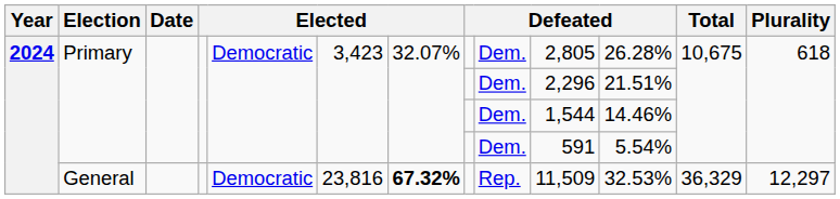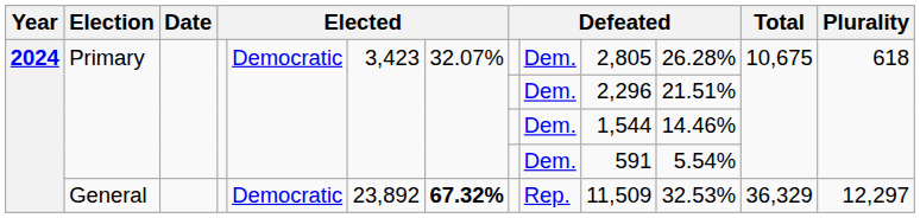 <table class="wikitable">
 <tr>
 <th>Year</th>
 <th>Election</th>
 <th>Date</th>
 <th colspan="4">Elected</th>
 <th colspan="4">Defeated</th>
 <th>Total</th>
 <th>Plurality</th>
 </tr>
 <tr>
 <th rowspan="5" valign="top"><a href='#'>2024</a></th>
 <td rowspan="4" valign="top">Primary</td>
 <td rowspan="4" valign="top"></td>
 <td rowspan="4" valign="top"></td>
 <td rowspan="4" valign="top" ><a href='#'>Democratic</a></td>
 <td rowspan="4" align="right" valign="top">3,423</td>
 <td rowspan="4" align="right" valign="top">32.07%</td>
 <td valign="top"></td>
 <td valign="top" ><a href='#'>Dem.</a></td>
 <td align="right" valign="top">2,805</td>
 <td align="right" valign="top">26.28%</td>
 <td rowspan="4" align="right" valign="top">10,675</td>
 <td rowspan="4" align="right" valign="top">618</td>
 </tr>
 <tr>
 <td valign="top"></td>
 <td valign="top" ><a href='#'>Dem.</a></td>
 <td align="right" valign="top">2,296</td>
 <td align="right" valign="top">21.51%</td>
 </tr>
 <tr>
 <td valign="top"></td>
 <td valign="top" ><a href='#'>Dem.</a></td>
 <td align="right" valign="top">1,544</td>
 <td align="right" valign="top">14.46%</td>
 </tr>
 <tr>
 <td valign="top"></td>
 <td valign="top" ><a href='#'>Dem.</a></td>
 <td align="right" valign="top">591</td>
 <td align="right" valign="top">5.54%</td>
 </tr>
 <tr>
 <td valign="top">General</td>
 <td valign="top"></td>
 <td valign="top"></td>
 <td valign="top" ><a href='#'>Democratic</a></td>
-<td align="right" valign="top">23,816</td>
+<td align="right" valign="top">23,892</td>
 <td align="right" valign="top"><strong>67.32%</strong></td>
 <td valign="top"></td>
 <td valign="top" ><a href='#'>Rep.</a></td>
 <td align="right" valign="top">11,509</td>
 <td align="right" valign="top">32.53%</td>
 <td align="right" valign="top">36,329</td>
 <td align="right" valign="top">12,297</td>
 </tr>
 </table>
